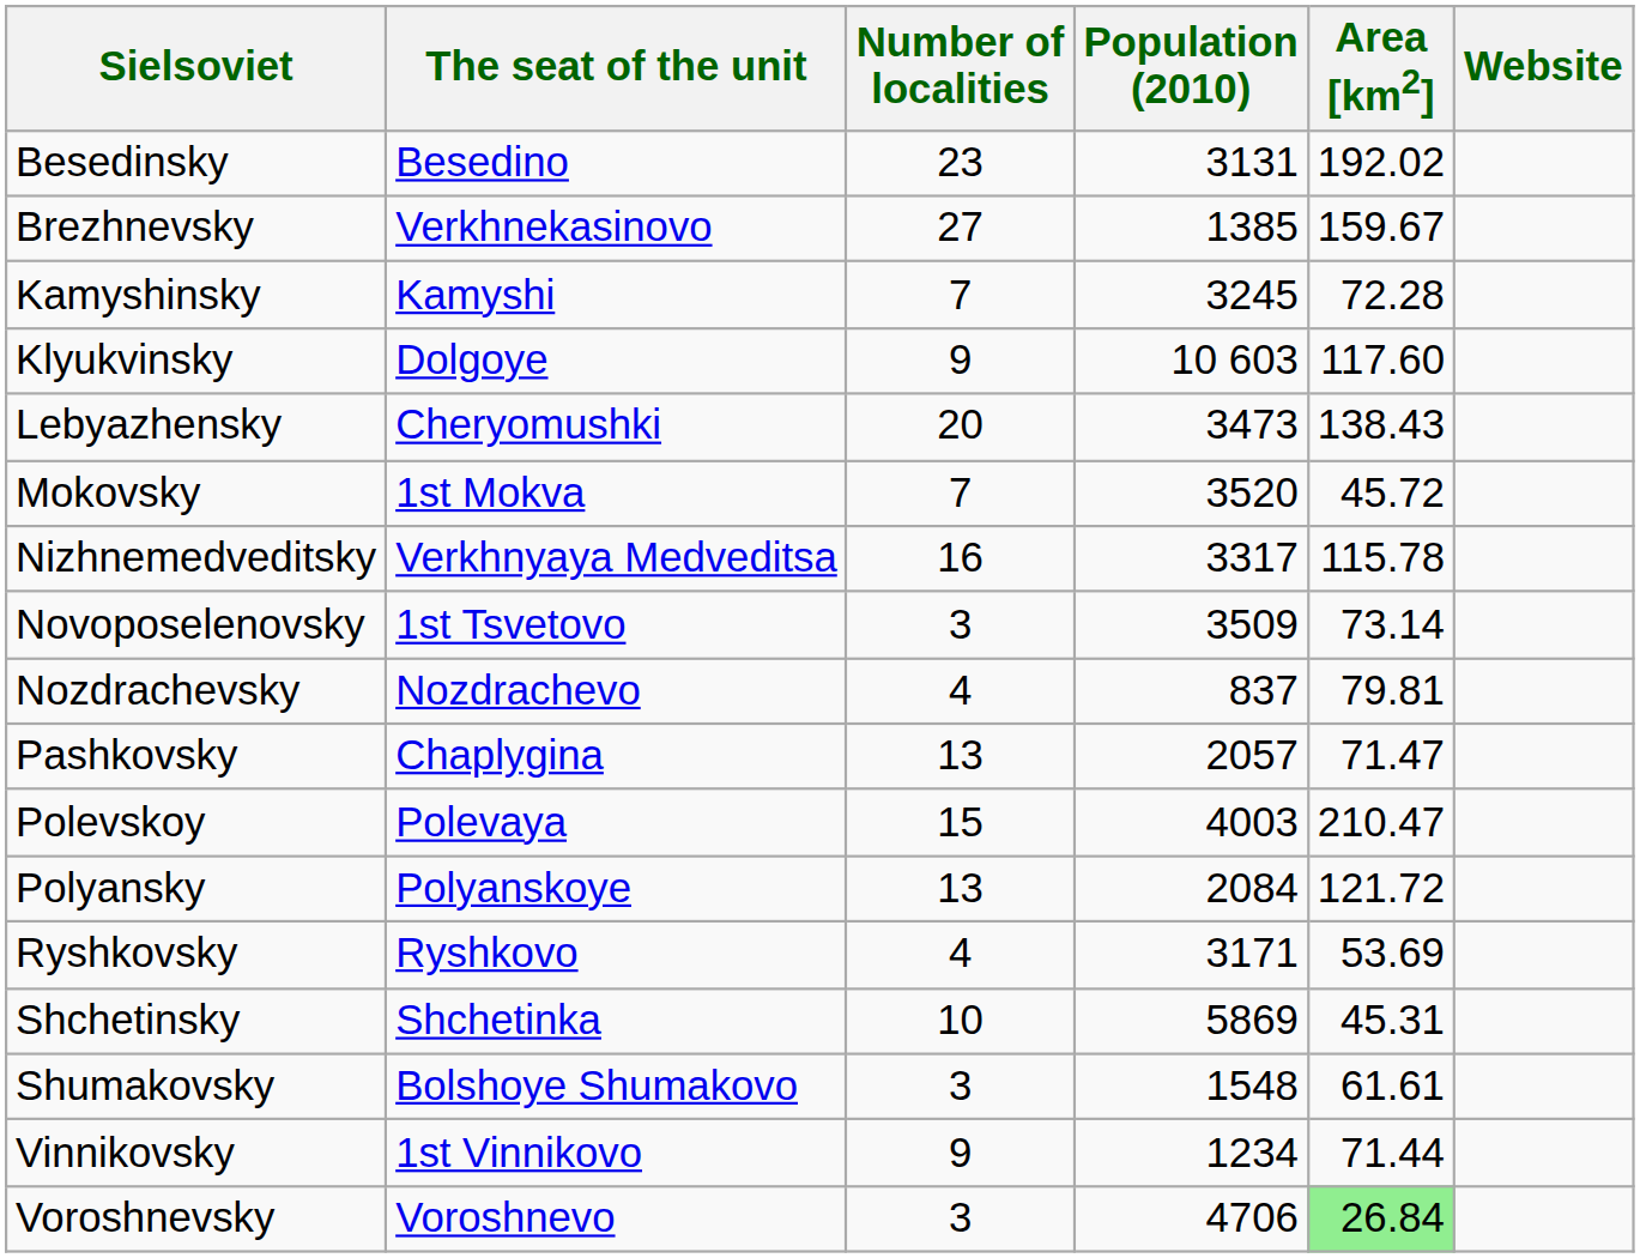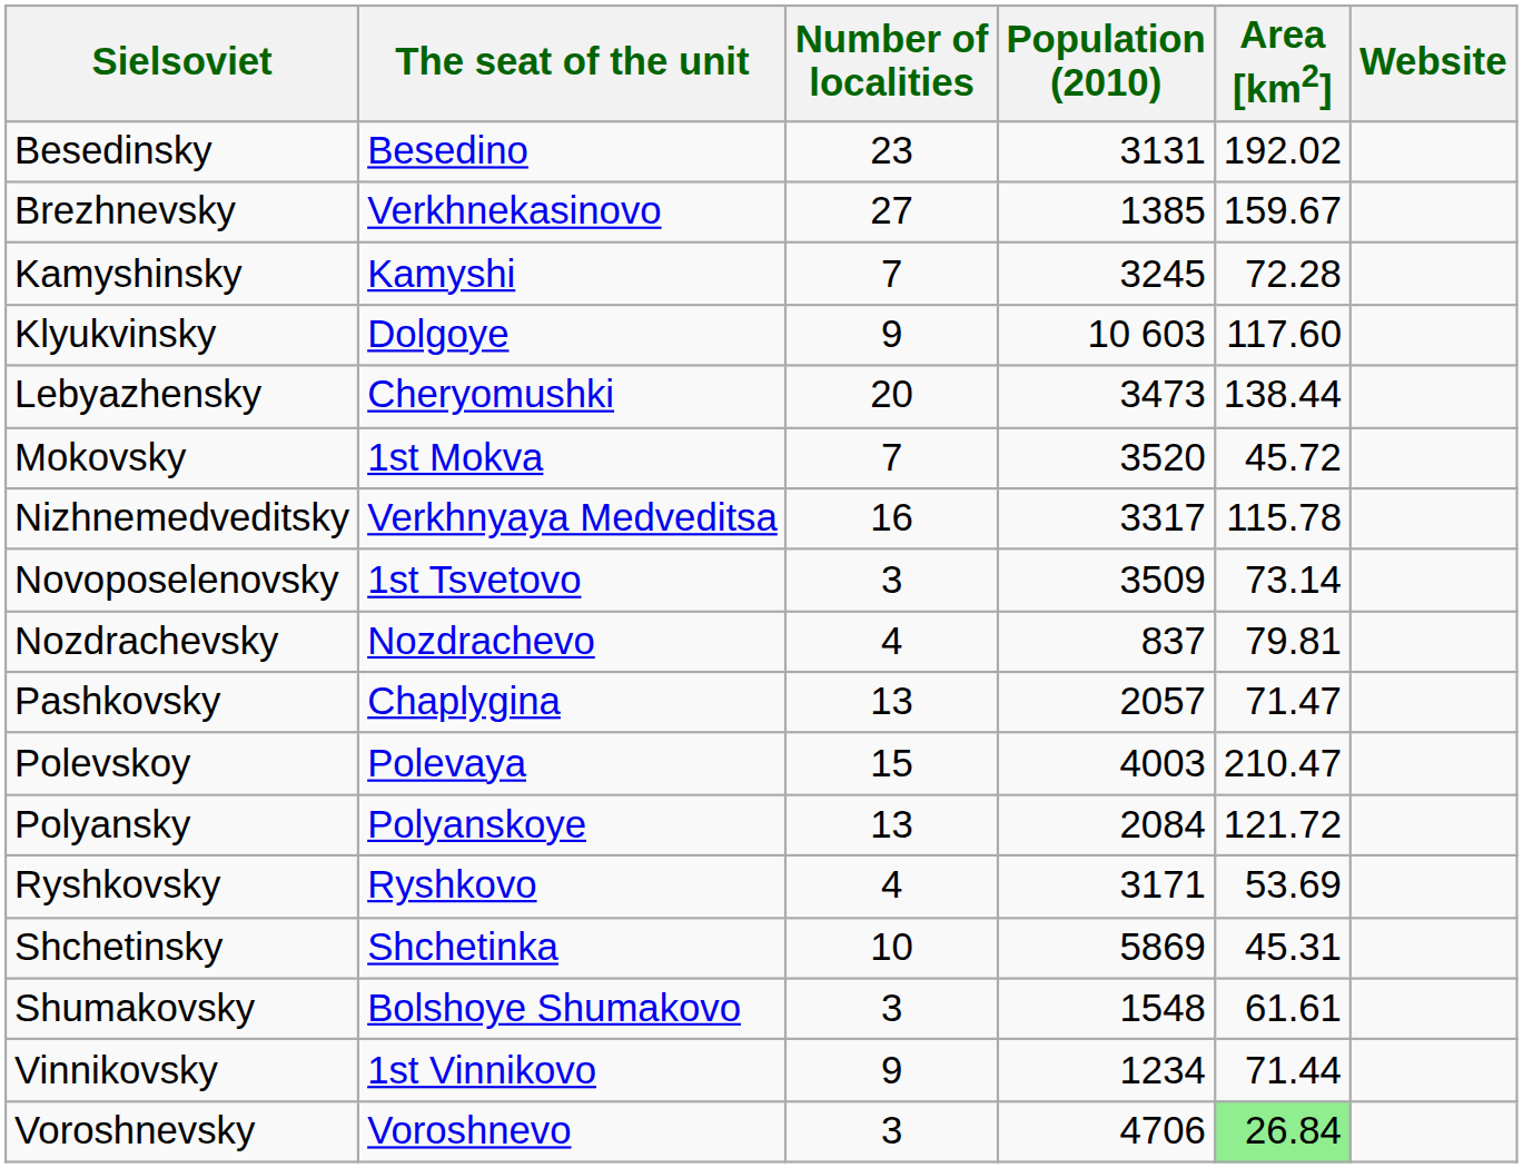 <table class="wikitable">
 <tr style="color: darkgreen;">
 <th>Sielsoviet</th>
 <th>The seat of the unit</th>
 <th>Number of <br>localities</th>
 <th>Population<br>(2010)</th>
 <th>Area<br>[km<sup>2</sup>]</th>
 <th>Website</th>
 </tr>
 <tr>
 <td>Besedinsky</td>
 <td><a href='#'>Besedino</a></td>
 <td style="text-align:center">23</td>
 <td style="text-align:right">3131</td>
 <td style="text-align:right">192.02</td>
 <td></td>
 </tr>
 <tr>
 <td>Brezhnevsky</td>
 <td><a href='#'>Verkhnekasinovo</a></td>
 <td style="text-align:center">27</td>
 <td style="text-align:right">1385</td>
 <td style="text-align:right">159.67</td>
 <td></td>
 </tr>
 <tr>
 <td>Kamyshinsky</td>
 <td><a href='#'>Kamyshi</a></td>
 <td style="text-align:center">7</td>
 <td style="text-align:right">3245</td>
 <td style="text-align:right">72.28</td>
 <td></td>
 </tr>
 <tr>
 <td>Klyukvinsky</td>
 <td><a href='#'>Dolgoye</a></td>
 <td style="text-align:center">9</td>
 <td style="text-align:right">10 603</td>
 <td style="text-align:right">117.60</td>
 <td></td>
 </tr>
 <tr>
 <td>Lebyazhensky</td>
 <td><a href='#'>Cheryomushki</a></td>
 <td style="text-align:center">20</td>
 <td style="text-align:right">3473</td>
-<td style="text-align:right">138.43</td>
+<td style="text-align:right">138.44</td>
 <td></td>
 </tr>
 <tr>
 <td>Mokovsky</td>
 <td><a href='#'>1st Mokva</a></td>
 <td style="text-align:center">7</td>
 <td style="text-align:right">3520</td>
 <td style="text-align:right">45.72</td>
 <td></td>
 </tr>
 <tr>
 <td>Nizhnemedveditsky</td>
 <td><a href='#'>Verkhnyaya Medveditsa</a></td>
 <td style="text-align:center">16</td>
 <td style="text-align:right">3317</td>
 <td style="text-align:right">115.78</td>
 <td></td>
 </tr>
 <tr>
 <td>Novoposelenovsky</td>
 <td><a href='#'>1st Tsvetovo</a></td>
 <td style="text-align:center">3</td>
 <td style="text-align:right">3509</td>
 <td style="text-align:right">73.14</td>
 <td></td>
 </tr>
 <tr>
 <td>Nozdrachevsky</td>
 <td><a href='#'>Nozdrachevo</a></td>
 <td style="text-align:center">4</td>
 <td style="text-align:right">837</td>
 <td style="text-align:right">79.81</td>
 <td></td>
 </tr>
 <tr>
 <td>Pashkovsky</td>
 <td><a href='#'>Chaplygina</a></td>
 <td style="text-align:center">13</td>
 <td style="text-align:right">2057</td>
 <td style="text-align:right">71.47</td>
 <td></td>
 </tr>
 <tr>
 <td>Polevskoy</td>
 <td><a href='#'>Polevaya</a></td>
 <td style="text-align:center">15</td>
 <td style="text-align:right">4003</td>
 <td style="text-align:right">210.47</td>
 <td></td>
 </tr>
 <tr>
 <td>Polyansky</td>
 <td><a href='#'>Polyanskoye</a></td>
 <td style="text-align:center">13</td>
 <td style="text-align:right">2084</td>
 <td style="text-align:right">121.72</td>
 <td></td>
 </tr>
 <tr>
 <td>Ryshkovsky</td>
 <td><a href='#'>Ryshkovo</a></td>
 <td style="text-align:center">4</td>
 <td style="text-align:right">3171</td>
 <td style="text-align:right">53.69</td>
 <td></td>
 </tr>
 <tr>
 <td>Shchetinsky</td>
 <td><a href='#'>Shchetinka</a></td>
 <td style="text-align:center">10</td>
 <td style="text-align:right">5869</td>
 <td style="text-align:right">45.31</td>
 <td></td>
 </tr>
 <tr>
 <td>Shumakovsky</td>
 <td><a href='#'>Bolshoye Shumakovo</a></td>
 <td style="text-align:center">3</td>
 <td style="text-align:right">1548</td>
 <td style="text-align:right">61.61</td>
 <td></td>
 </tr>
 <tr>
 <td>Vinnikovsky</td>
 <td><a href='#'>1st Vinnikovo</a></td>
 <td style="text-align:center">9</td>
 <td style="text-align:right">1234</td>
 <td style="text-align:right">71.44</td>
 <td></td>
 </tr>
 <tr>
 <td>Voroshnevsky</td>
 <td><a href='#'>Voroshnevo</a></td>
 <td style="text-align:center">3</td>
 <td style="text-align:right">4706</td>
 <td style="background: lightgreen; text-align:right">26.84</td>
 <td></td>
 </tr>
 </table>
